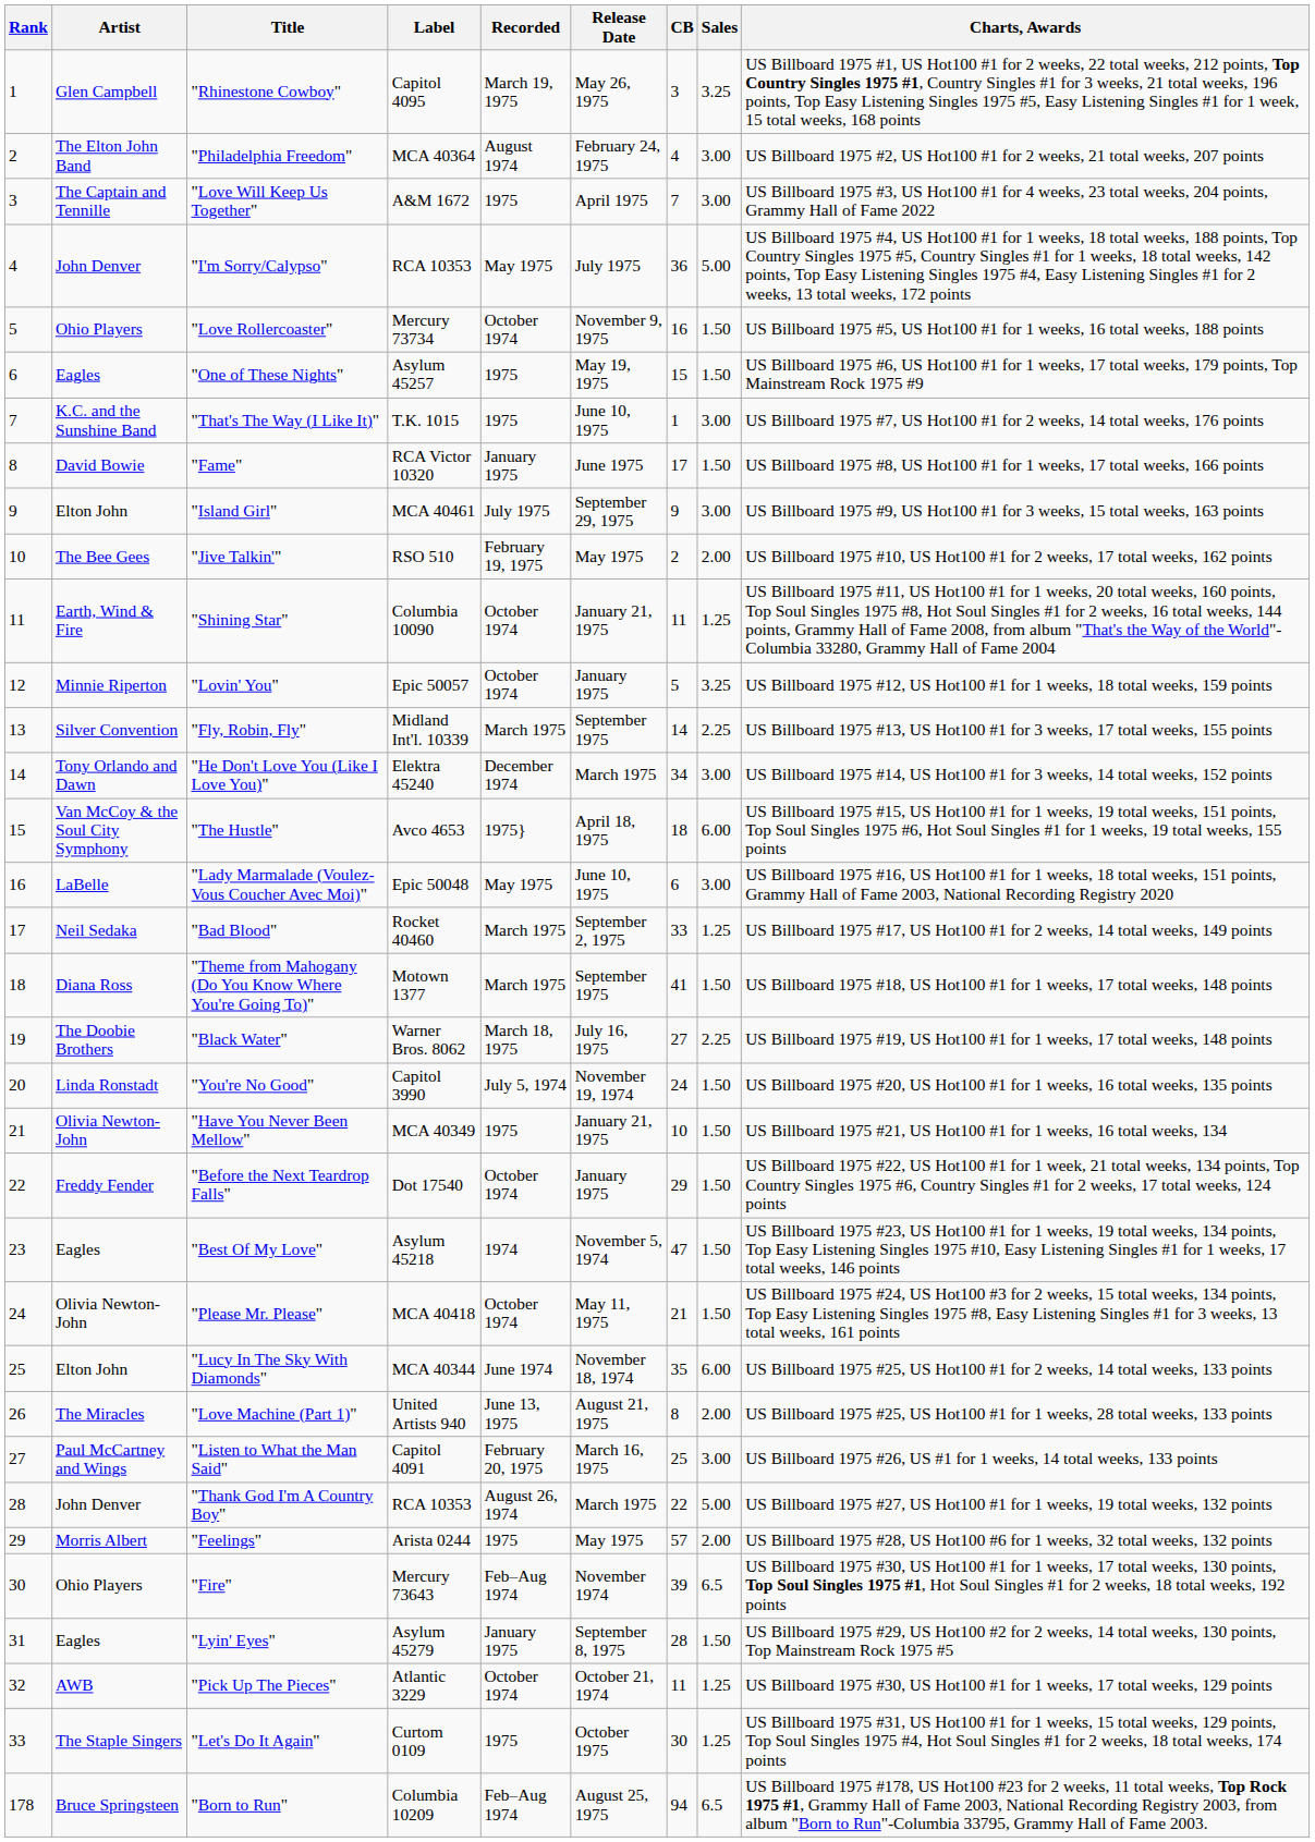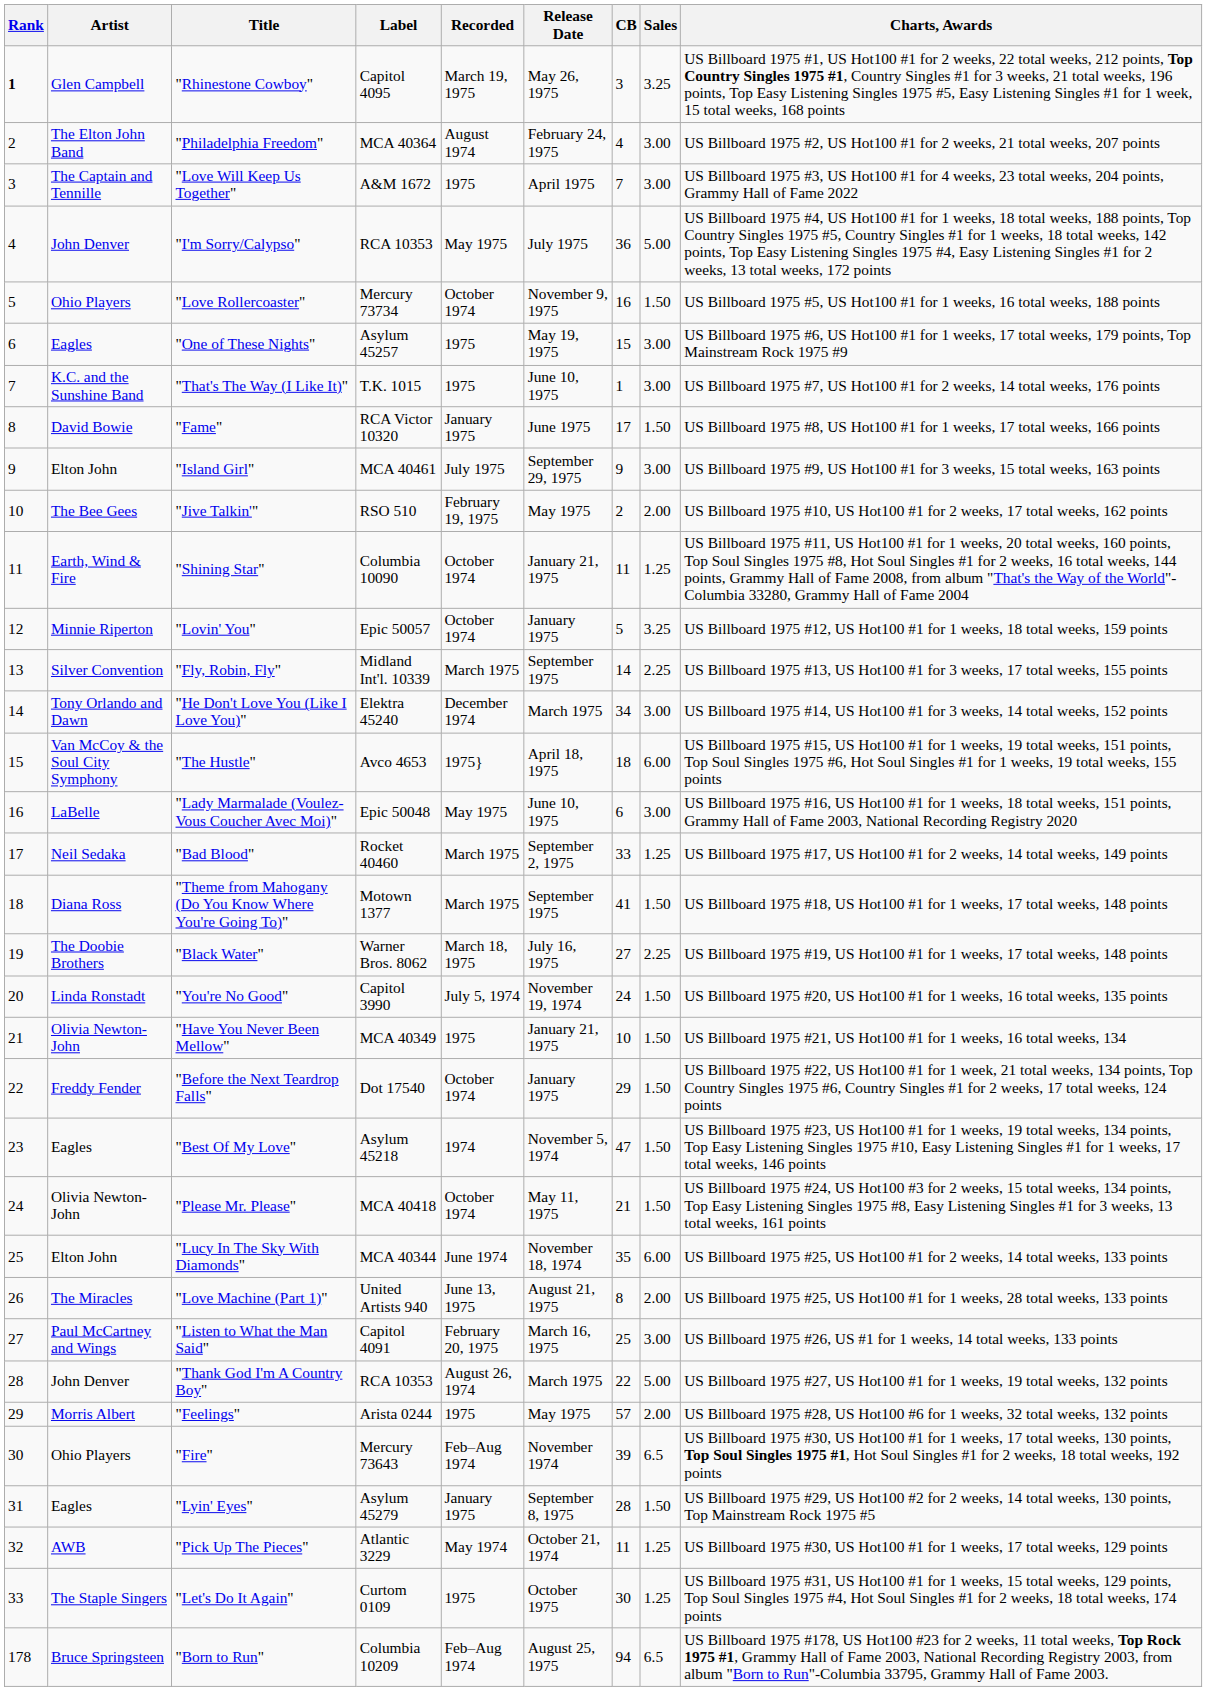 <table class="wikitable sortable">
 <tr>
 <th><a href='#'>Rank</a></th>
 <th>Artist</th>
 <th>Title</th>
 <th>Label</th>
 <th>Recorded</th>
 <th>Release Date</th>
 <th>CB</th>
 <th>Sales</th>
 <th>Charts, Awards</th>
 </tr>
 <tr>
-<td>1</td>
+<td><strong>1</strong></td>
 <td><a href='#'>Glen Campbell</a></td>
 <td>"<a href='#'>Rhinestone Cowboy</a>"</td>
 <td>Capitol 4095</td>
 <td>March 19, 1975</td>
 <td>May 26, 1975</td>
 <td>3</td>
 <td>3.25</td>
 <td>US Billboard 1975 #1, US Hot100 #1 for 2 weeks, 22 total weeks, 212 points, <strong>Top Country Singles 1975 #1</strong>, Country Singles #1 for 3 weeks, 21 total weeks, 196 points, Top Easy Listening Singles 1975 #5, Easy Listening Singles #1 for 1 week, 15 total weeks, 168 points</td>
 </tr>
 <tr>
 <td>2</td>
 <td><a href='#'>The Elton John Band</a></td>
 <td>"<a href='#'>Philadelphia Freedom</a>"</td>
 <td>MCA 40364</td>
 <td>August 1974</td>
 <td>February 24, 1975</td>
 <td>4</td>
 <td>3.00</td>
 <td>US Billboard 1975 #2, US Hot100 #1 for 2 weeks, 21 total weeks, 207 points</td>
 </tr>
 <tr>
 <td>3</td>
 <td><a href='#'>The Captain and Tennille</a></td>
 <td>"<a href='#'>Love Will Keep Us Together</a>"</td>
 <td>A&M 1672</td>
 <td>1975</td>
 <td>April 1975</td>
 <td>7</td>
 <td>3.00</td>
 <td>US Billboard 1975 #3, US Hot100 #1 for 4 weeks, 23 total weeks, 204 points, Grammy Hall of Fame 2022</td>
 </tr>
 <tr>
 <td>4</td>
 <td><a href='#'>John Denver</a></td>
 <td>"<a href='#'>I'm Sorry/Calypso</a>"</td>
 <td>RCA 10353</td>
 <td>May 1975</td>
 <td>July 1975</td>
 <td>36</td>
 <td>5.00</td>
 <td>US Billboard 1975 #4, US Hot100 #1 for 1 weeks, 18 total weeks, 188 points, Top Country Singles 1975 #5, Country Singles #1 for 1 weeks, 18 total weeks, 142 points, Top Easy Listening Singles 1975 #4, Easy Listening Singles #1 for 2 weeks, 13 total weeks, 172 points</td>
 </tr>
 <tr>
 <td>5</td>
 <td><a href='#'>Ohio Players</a></td>
 <td>"<a href='#'>Love Rollercoaster</a>"</td>
 <td>Mercury 73734</td>
 <td>October 1974</td>
 <td>November 9, 1975</td>
 <td>16</td>
 <td>1.50</td>
 <td>US Billboard 1975 #5, US Hot100 #1 for 1 weeks, 16 total weeks, 188 points</td>
 </tr>
 <tr>
 <td>6</td>
 <td><a href='#'>Eagles</a></td>
 <td>"<a href='#'>One of These Nights</a>"</td>
 <td>Asylum 45257</td>
 <td>1975</td>
 <td>May 19, 1975</td>
 <td>15</td>
-<td>1.50</td>
+<td>3.00</td>
 <td>US Billboard 1975 #6, US Hot100 #1 for 1 weeks, 17 total weeks, 179 points, Top Mainstream Rock 1975 #9</td>
 </tr>
 <tr>
 <td>7</td>
 <td><a href='#'>K.C. and the Sunshine Band</a></td>
 <td>"<a href='#'>That's The Way (I Like It)</a>"</td>
 <td>T.K. 1015</td>
 <td>1975</td>
 <td>June 10, 1975</td>
 <td>1</td>
 <td>3.00</td>
 <td>US Billboard 1975 #7, US Hot100 #1 for 2 weeks, 14 total weeks, 176 points</td>
 </tr>
 <tr>
 <td>8</td>
 <td><a href='#'>David Bowie</a></td>
 <td>"<a href='#'>Fame</a>"</td>
 <td>RCA Victor 10320</td>
 <td>January 1975</td>
 <td>June 1975</td>
 <td>17</td>
 <td>1.50</td>
 <td>US Billboard 1975 #8, US Hot100 #1 for 1 weeks, 17 total weeks, 166 points</td>
 </tr>
 <tr>
 <td>9</td>
 <td>Elton John</td>
 <td>"<a href='#'>Island Girl</a>"</td>
 <td>MCA 40461</td>
 <td>July 1975</td>
 <td>September 29, 1975</td>
 <td>9</td>
 <td>3.00</td>
 <td>US Billboard 1975 #9, US Hot100 #1 for 3 weeks, 15 total weeks, 163 points</td>
 </tr>
 <tr>
 <td>10</td>
 <td><a href='#'>The Bee Gees</a></td>
 <td>"<a href='#'>Jive Talkin'</a>"</td>
 <td>RSO 510</td>
 <td>February 19, 1975</td>
 <td>May 1975</td>
 <td>2</td>
 <td>2.00</td>
 <td>US Billboard 1975 #10, US Hot100 #1 for 2 weeks, 17 total weeks, 162 points</td>
 </tr>
 <tr>
 <td>11</td>
 <td><a href='#'>Earth, Wind & Fire</a></td>
 <td>"<a href='#'>Shining Star</a>"</td>
 <td>Columbia 10090</td>
 <td>October 1974</td>
 <td>January 21, 1975</td>
 <td>11</td>
 <td>1.25</td>
 <td>US Billboard 1975 #11, US Hot100 #1 for 1 weeks, 20 total weeks, 160 points, Top Soul Singles 1975 #8, Hot Soul Singles #1 for 2 weeks, 16 total weeks, 144 points, Grammy Hall of Fame 2008, from album "<a href='#'>That's the Way of the World</a>"-Columbia 33280, Grammy Hall of Fame 2004</td>
 </tr>
 <tr>
 <td>12</td>
 <td><a href='#'>Minnie Riperton</a></td>
 <td>"<a href='#'>Lovin' You</a>"</td>
 <td>Epic 50057</td>
 <td>October 1974</td>
 <td>January 1975</td>
 <td>5</td>
 <td>3.25</td>
 <td>US Billboard 1975 #12, US Hot100 #1 for 1 weeks, 18 total weeks, 159 points</td>
 </tr>
 <tr>
 <td>13</td>
 <td><a href='#'>Silver Convention</a></td>
 <td>"<a href='#'>Fly, Robin, Fly</a>"</td>
 <td>Midland Int'l. 10339</td>
 <td>March 1975</td>
 <td>September 1975</td>
 <td>14</td>
 <td>2.25</td>
 <td>US Billboard 1975 #13, US Hot100 #1 for 3 weeks, 17 total weeks, 155 points</td>
 </tr>
 <tr>
 <td>14</td>
 <td><a href='#'>Tony Orlando and Dawn</a></td>
 <td>"<a href='#'>He Don't Love You (Like I Love You)</a>"</td>
 <td>Elektra 45240</td>
 <td>December 1974</td>
 <td>March 1975</td>
 <td>34</td>
 <td>3.00</td>
 <td>US Billboard 1975 #14, US Hot100 #1 for 3 weeks, 14 total weeks, 152 points</td>
 </tr>
 <tr>
 <td>15</td>
 <td><a href='#'>Van McCoy & the Soul City Symphony</a></td>
 <td>"<a href='#'>The Hustle</a>"</td>
 <td>Avco 4653</td>
 <td>1975}</td>
 <td>April 18, 1975</td>
 <td>18</td>
 <td>6.00</td>
 <td>US Billboard 1975 #15, US Hot100 #1 for 1 weeks, 19 total weeks, 151 points, Top Soul Singles 1975 #6, Hot Soul Singles #1 for 1 weeks, 19 total weeks, 155 points</td>
 </tr>
 <tr>
 <td>16</td>
 <td><a href='#'>LaBelle</a></td>
 <td>"<a href='#'>Lady Marmalade (Voulez-Vous Coucher Avec Moi)</a>"</td>
 <td>Epic 50048</td>
 <td>May 1975</td>
 <td>June 10, 1975</td>
 <td>6</td>
 <td>3.00</td>
 <td>US Billboard 1975 #16, US Hot100 #1 for 1 weeks, 18 total weeks, 151 points, Grammy Hall of Fame 2003, National Recording Registry 2020</td>
 </tr>
 <tr>
 <td>17</td>
 <td><a href='#'>Neil Sedaka</a></td>
 <td>"<a href='#'>Bad Blood</a>"</td>
 <td>Rocket 40460</td>
 <td>March 1975</td>
 <td>September 2, 1975</td>
 <td>33</td>
 <td>1.25</td>
 <td>US Billboard 1975 #17, US Hot100 #1 for 2 weeks, 14 total weeks, 149 points</td>
 </tr>
 <tr>
 <td>18</td>
 <td><a href='#'>Diana Ross</a></td>
 <td>"<a href='#'>Theme from Mahogany (Do You Know Where You're Going To)</a>"</td>
 <td>Motown 1377</td>
 <td>March 1975</td>
 <td>September 1975</td>
 <td>41</td>
 <td>1.50</td>
 <td>US Billboard 1975 #18, US Hot100 #1 for 1 weeks, 17 total weeks, 148 points</td>
 </tr>
 <tr>
 <td>19</td>
 <td><a href='#'>The Doobie Brothers</a></td>
 <td>"<a href='#'>Black Water</a>"</td>
 <td>Warner Bros. 8062</td>
 <td>March 18, 1975</td>
 <td>July 16, 1975</td>
 <td>27</td>
 <td>2.25</td>
 <td>US Billboard 1975 #19, US Hot100 #1 for 1 weeks, 17 total weeks, 148 points</td>
 </tr>
 <tr>
 <td>20</td>
 <td><a href='#'>Linda Ronstadt</a></td>
 <td>"<a href='#'>You're No Good</a>"</td>
 <td>Capitol 3990</td>
 <td>July 5, 1974</td>
 <td>November 19, 1974</td>
 <td>24</td>
 <td>1.50</td>
 <td>US Billboard 1975 #20, US Hot100 #1 for 1 weeks, 16 total weeks, 135 points</td>
 </tr>
 <tr>
 <td>21</td>
 <td><a href='#'>Olivia Newton-John</a></td>
 <td>"<a href='#'>Have You Never Been Mellow</a>"</td>
 <td>MCA 40349</td>
 <td>1975</td>
 <td>January 21, 1975</td>
 <td>10</td>
 <td>1.50</td>
 <td>US Billboard 1975 #21, US Hot100 #1 for 1 weeks, 16 total weeks, 134</td>
 </tr>
 <tr>
 <td>22</td>
 <td><a href='#'>Freddy Fender</a></td>
 <td>"<a href='#'>Before the Next Teardrop Falls</a>"</td>
 <td>Dot 17540</td>
 <td>October 1974</td>
 <td>January 1975</td>
 <td>29</td>
 <td>1.50</td>
 <td>US Billboard 1975 #22, US Hot100 #1 for 1 week, 21 total weeks, 134 points, Top Country Singles 1975 #6, Country Singles #1 for 2 weeks, 17 total weeks, 124 points</td>
 </tr>
 <tr>
 <td>23</td>
 <td>Eagles</td>
 <td>"<a href='#'>Best Of My Love</a>"</td>
 <td>Asylum 45218</td>
 <td>1974</td>
 <td>November 5, 1974</td>
 <td>47</td>
 <td>1.50</td>
 <td>US Billboard 1975 #23, US Hot100 #1 for 1 weeks, 19 total weeks, 134 points, Top Easy Listening Singles 1975 #10, Easy Listening Singles #1 for 1 weeks, 17 total weeks, 146 points</td>
 </tr>
 <tr>
 <td>24</td>
 <td>Olivia Newton-John</td>
 <td>"<a href='#'>Please Mr. Please</a>"</td>
 <td>MCA 40418</td>
 <td>October 1974</td>
 <td>May 11, 1975</td>
 <td>21</td>
 <td>1.50</td>
 <td>US Billboard 1975 #24, US Hot100 #3 for 2 weeks, 15 total weeks, 134 points, Top Easy Listening Singles 1975 #8, Easy Listening Singles #1 for 3 weeks, 13 total weeks, 161 points</td>
 </tr>
 <tr>
 <td>25</td>
 <td>Elton John</td>
 <td>"<a href='#'>Lucy In The Sky With Diamonds</a>"</td>
 <td>MCA 40344</td>
 <td>June 1974</td>
 <td>November 18, 1974</td>
 <td>35</td>
 <td>6.00</td>
 <td>US Billboard 1975 #25, US Hot100 #1 for 2 weeks, 14 total weeks, 133 points</td>
 </tr>
 <tr>
 <td>26</td>
 <td><a href='#'>The Miracles</a></td>
 <td>"<a href='#'>Love Machine (Part 1)</a>"</td>
 <td>United Artists 940</td>
 <td>June 13, 1975</td>
 <td>August 21, 1975</td>
 <td>8</td>
 <td>2.00</td>
 <td>US Billboard 1975 #25, US Hot100 #1 for 1 weeks, 28 total weeks, 133 points</td>
 </tr>
 <tr>
 <td>27</td>
 <td><a href='#'>Paul McCartney and Wings</a></td>
 <td>"<a href='#'>Listen to What the Man Said</a>"</td>
 <td>Capitol 4091</td>
 <td>February 20, 1975</td>
 <td>March 16, 1975</td>
 <td>25</td>
 <td>3.00</td>
 <td>US Billboard 1975 #26, US #1 for 1 weeks, 14 total weeks, 133 points</td>
 </tr>
 <tr>
 <td>28</td>
 <td>John Denver</td>
 <td>"<a href='#'>Thank God I'm A Country Boy</a>"</td>
 <td>RCA 10353</td>
 <td>August 26, 1974</td>
 <td>March 1975</td>
 <td>22</td>
 <td>5.00</td>
 <td>US Billboard 1975 #27, US Hot100 #1 for 1 weeks, 19 total weeks, 132 points</td>
 </tr>
 <tr>
 <td>29</td>
 <td><a href='#'>Morris Albert</a></td>
 <td>"<a href='#'>Feelings</a>"</td>
 <td>Arista 0244</td>
 <td>1975</td>
 <td>May 1975</td>
 <td>57</td>
 <td>2.00</td>
 <td>US Billboard 1975 #28, US Hot100 #6 for 1 weeks, 32 total weeks, 132 points</td>
 </tr>
 <tr>
 <td>30</td>
 <td>Ohio Players</td>
 <td>"<a href='#'>Fire</a>"</td>
 <td>Mercury 73643</td>
 <td>Feb–Aug 1974</td>
 <td>November 1974</td>
 <td>39</td>
 <td>6.5</td>
 <td>US Billboard 1975 #30, US Hot100 #1 for 1 weeks, 17 total weeks, 130 points, <strong>Top Soul Singles 1975 #1</strong>, Hot Soul Singles #1 for 2 weeks, 18 total weeks, 192 points</td>
 </tr>
 <tr>
 <td>31</td>
 <td>Eagles</td>
 <td>"<a href='#'>Lyin' Eyes</a>"</td>
 <td>Asylum 45279</td>
 <td>January 1975</td>
 <td>September 8, 1975</td>
 <td>28</td>
 <td>1.50</td>
 <td>US Billboard 1975 #29, US Hot100 #2 for 2 weeks, 14 total weeks, 130 points, Top Mainstream Rock 1975 #5</td>
 </tr>
 <tr>
 <td>32</td>
 <td><a href='#'>AWB</a></td>
 <td>"<a href='#'>Pick Up The Pieces</a>"</td>
 <td>Atlantic 3229</td>
-<td>October 1974</td>
+<td>May 1974</td>
 <td>October 21, 1974</td>
 <td>11</td>
 <td>1.25</td>
 <td>US Billboard 1975 #30, US Hot100 #1 for 1 weeks, 17 total weeks, 129 points</td>
 </tr>
 <tr>
 <td>33</td>
 <td><a href='#'>The Staple Singers</a></td>
 <td>"<a href='#'>Let's Do It Again</a>"</td>
 <td>Curtom 0109</td>
 <td>1975</td>
 <td>October 1975</td>
 <td>30</td>
 <td>1.25</td>
 <td>US Billboard 1975 #31, US Hot100 #1 for 1 weeks, 15 total weeks, 129 points, Top Soul Singles 1975 #4, Hot Soul Singles #1 for 2 weeks, 18 total weeks, 174 points</td>
 </tr>
 <tr>
 <td>178</td>
 <td><a href='#'>Bruce Springsteen</a></td>
 <td>"<a href='#'>Born to Run</a>"</td>
 <td>Columbia 10209</td>
 <td>Feb–Aug 1974</td>
 <td>August 25, 1975</td>
 <td>94</td>
 <td>6.5</td>
 <td>US Billboard 1975 #178, US Hot100 #23 for 2 weeks, 11 total weeks, <strong>Top Rock 1975 #1</strong>, Grammy Hall of Fame 2003, National Recording Registry 2003, from album "<a href='#'>Born to Run</a>"-Columbia 33795, Grammy Hall of Fame 2003.</td>
 </tr>
 </table>
